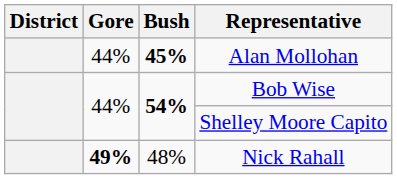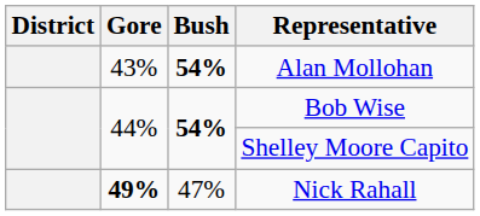 <table class=wikitable>
 <tr>
 <th>District</th>
 <th>Gore</th>
 <th>Bush</th>
 <th>Representative</th>
 </tr>
 <tr align=center>
 <th></th>
-<td>44%</td>
-<td><strong>45%</strong></td>
+<td>43%</td>
+<td><strong>54%</strong></td>
 <td><a href='#'>Alan Mollohan</a></td>
 </tr>
 <tr align=center>
 <th rowspan=2 ></th>
 <td rowspan=2>44%</td>
 <td rowspan=2><strong>54%</strong></td>
 <td><a href='#'>Bob Wise</a></td>
 </tr>
 <tr align=center>
 <td><a href='#'>Shelley Moore Capito</a></td>
 </tr>
 <tr align=center>
 <th></th>
 <td><strong>49%</strong></td>
-<td>48%</td>
+<td>47%</td>
 <td><a href='#'>Nick Rahall</a></td>
 </tr>
 </table>
